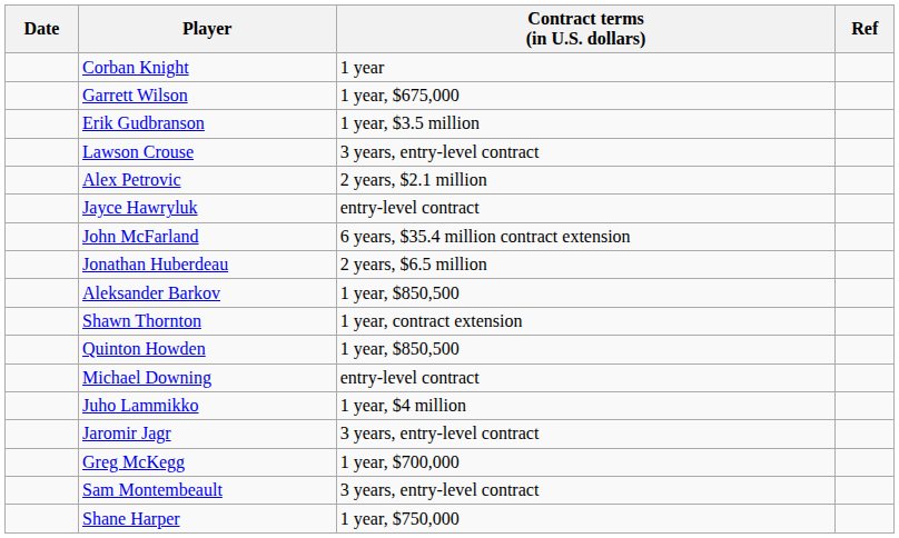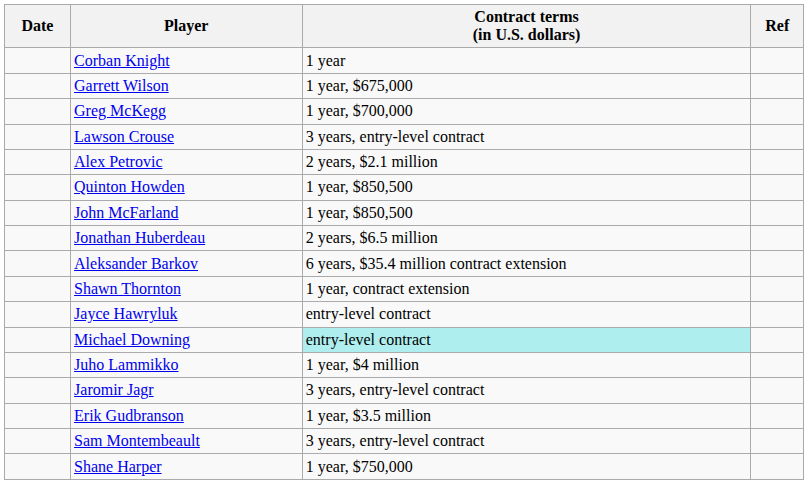 <table class="wikitable" style="border-collapse: collapse; width: 50em; padding: 3;">
 <tr bgcolor="#dddddd">
 <th>Date</th>
 <th>Player</th>
 <th>Contract terms<br>(in U.S. dollars)</th>
 <th>Ref</th>
 </tr>
 <tr>
 <td></td>
 <td><a href='#'>Corban Knight</a></td>
 <td>1 year</td>
 <td></td>
 </tr>
 <tr>
 <td></td>
 <td><a href='#'>Garrett Wilson</a></td>
 <td>1 year, $675,000</td>
 <td></td>
 </tr>
 <tr>
 <td></td>
-<td><a href='#'>Erik Gudbranson</a></td>
-<td>1 year, $3.5 million</td>
+<td><a href='#'>Greg McKegg</a></td>
+<td>1 year, $700,000</td>
 <td></td>
 </tr>
 <tr>
 <td></td>
 <td><a href='#'>Lawson Crouse</a></td>
 <td>3 years, entry-level contract</td>
 <td></td>
 </tr>
 <tr>
 <td></td>
 <td><a href='#'>Alex Petrovic</a></td>
 <td>2 years, $2.1 million</td>
 <td></td>
 </tr>
 <tr>
 <td></td>
-<td><a href='#'>Jayce Hawryluk</a></td>
-<td>entry-level contract</td>
+<td><a href='#'>Quinton Howden</a></td>
+<td>1 year, $850,500</td>
 <td></td>
 </tr>
 <tr>
 <td></td>
 <td><a href='#'>John McFarland</a></td>
-<td>6 years, $35.4 million contract extension</td>
+<td>1 year, $850,500</td>
 <td></td>
 </tr>
 <tr>
 <td></td>
 <td><a href='#'>Jonathan Huberdeau</a></td>
 <td>2 years, $6.5 million</td>
 <td></td>
 </tr>
 <tr>
 <td></td>
 <td><a href='#'>Aleksander Barkov</a></td>
-<td>1 year, $850,500</td>
+<td>6 years, $35.4 million contract extension</td>
 <td></td>
 </tr>
 <tr>
 <td></td>
 <td><a href='#'>Shawn Thornton</a></td>
 <td>1 year, contract extension</td>
 <td></td>
 </tr>
 <tr>
 <td></td>
-<td><a href='#'>Quinton Howden</a></td>
-<td>1 year, $850,500</td>
+<td><a href='#'>Jayce Hawryluk</a></td>
+<td>entry-level contract</td>
 <td></td>
 </tr>
 <tr>
 <td></td>
 <td><a href='#'>Michael Downing</a></td>
-<td>entry-level contract</td>
+<td style="background: paleturquoise;">entry-level contract</td>
 <td></td>
 </tr>
 <tr>
 <td></td>
 <td><a href='#'>Juho Lammikko</a></td>
 <td>1 year, $4 million</td>
 <td></td>
 </tr>
 <tr>
 <td></td>
 <td><a href='#'>Jaromir Jagr</a></td>
 <td>3 years, entry-level contract</td>
 <td></td>
 </tr>
 <tr>
 <td></td>
-<td><a href='#'>Greg McKegg</a></td>
-<td>1 year, $700,000</td>
+<td><a href='#'>Erik Gudbranson</a></td>
+<td>1 year, $3.5 million</td>
 <td></td>
 </tr>
 <tr>
 <td></td>
 <td><a href='#'>Sam Montembeault</a></td>
 <td>3 years, entry-level contract</td>
 <td></td>
 </tr>
 <tr>
 <td></td>
 <td><a href='#'>Shane Harper</a></td>
 <td>1 year, $750,000</td>
 <td></td>
 </tr>
 </table>
